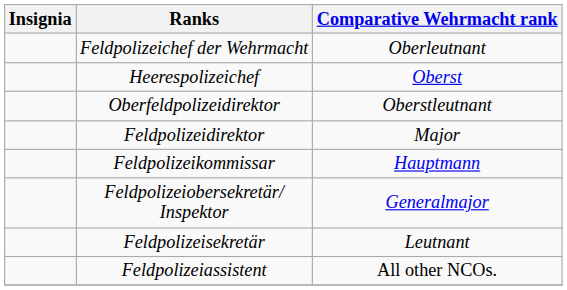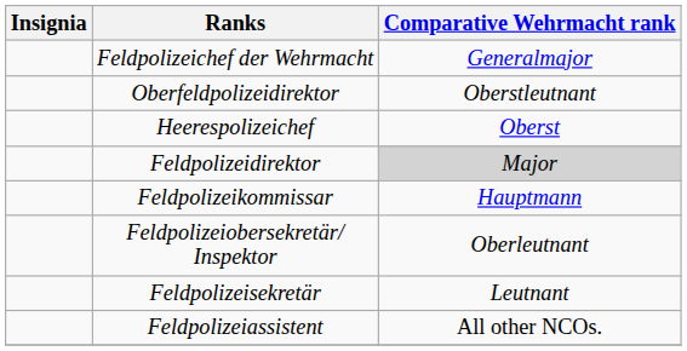 <table class="wikitable">
 <tr style="text-align:center;">
 <th>Insignia</th>
 <th>Ranks</th>
 <th><a href='#'>Comparative Wehrmacht rank</a></th>
 </tr>
 <tr style="text-align:center;">
 <td> </td>
 <td><em>Feldpolizeichef der Wehrmacht</em></td>
-<td><em>Oberleutnant</em></td>
+<td><em><a href='#'>Generalmajor</a></em></td>
+</tr>
+<tr style="text-align:center;">
+<td></td>
+<td><em>Oberfeldpolizeidirektor</em></td>
+<td><em>Oberstleutnant </em></td>
 </tr>
 <tr style="text-align:center;">
 <td></td>
 <td><em>Heerespolizeichef</em></td>
 <td><em><a href='#'>Oberst</a></em></td>
 </tr>
 <tr style="text-align:center;">
 <td></td>
-<td><em>Oberfeldpolizeidirektor</em></td>
-<td><em>Oberstleutnant </em></td>
-</tr>
-<tr style="text-align:center;">
-<td></td>
 <td><em>Feldpolizeidirektor</em></td>
-<td><em>Major</em></td>
+<td style="background: lightgrey;"><em>Major</em></td>
 </tr>
 <tr style="text-align:center;">
 <td></td>
 <td><em>Feldpolizeikommissar</em></td>
 <td><em><a href='#'>Hauptmann</a></em></td>
 </tr>
 <tr style="text-align:center;">
 <td></td>
 <td><em>Feldpolizeiobersekretär/<br>Inspektor</em></td>
-<td><em><a href='#'>Generalmajor</a></em></td>
+<td><em>Oberleutnant</em></td>
 </tr>
 <tr style="text-align:center;">
 <td></td>
 <td><em>Feldpolizeisekretär</em></td>
 <td><em>Leutnant</em></td>
 </tr>
 <tr style="text-align:center;">
 <td></td>
 <td><em>Feldpolizeiassistent</em></td>
 <td>All other NCOs.</td>
 </tr>
 <tr>
 </tr>
 </table>
